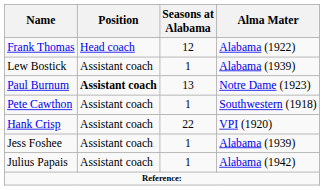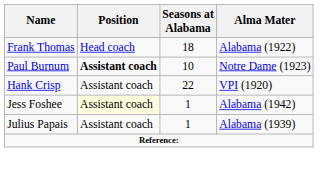 <table class="wikitable" border="1" style="font-size:90%;">
 <tr>
 <th>Name</th>
 <th>Position</th>
 <th>Seasons at<br>Alabama</th>
 <th>Alma Mater</th>
 </tr>
 <tr>
 <td><a href='#'>Frank Thomas</a></td>
 <td><a href='#'>Head coach</a></td>
-<td align=center>12</td>
+<td align=center>18</td>
 <td><a href='#'>Alabama</a> (1922)</td>
-</tr>
-<tr>
-<td>Lew Bostick</td>
-<td>Assistant coach</td>
-<td align=center>1</td>
-<td><a href='#'>Alabama</a> (1939)</td>
 </tr>
 <tr>
 <td><a href='#'>Paul Burnum</a></td>
 <td><strong>Assistant coach</strong></td>
-<td align=center>13</td>
+<td align=center>10</td>
 <td><a href='#'>Notre Dame</a> (1923)</td>
-</tr>
-<tr>
-<td><a href='#'>Pete Cawthon</a></td>
-<td>Assistant coach</td>
-<td align=center>1</td>
-<td><a href='#'>Southwestern</a> (1918)</td>
 </tr>
 <tr>
 <td><a href='#'>Hank Crisp</a></td>
 <td>Assistant coach</td>
 <td align=center>22</td>
 <td><a href='#'>VPI</a> (1920)</td>
 </tr>
 <tr>
 <td>Jess Foshee</td>
+<td style="background: lightyellow;">Assistant coach</td>
+<td align=center>1</td>
+<td><a href='#'>Alabama</a> (1942)</td>
+</tr>
+<tr>
+<td>Julius Papais</td>
 <td>Assistant coach</td>
 <td align=center>1</td>
 <td><a href='#'>Alabama</a> (1939)</td>
 </tr>
 <tr>
-<td>Julius Papais</td>
-<td>Assistant coach</td>
-<td align=center>1</td>
-<td><a href='#'>Alabama</a> (1942)</td>
-</tr>
-<tr>
 <td colspan="4" style="font-size: 8pt" align="center"><strong>Reference:</strong></td>
 </tr>
 </table>
